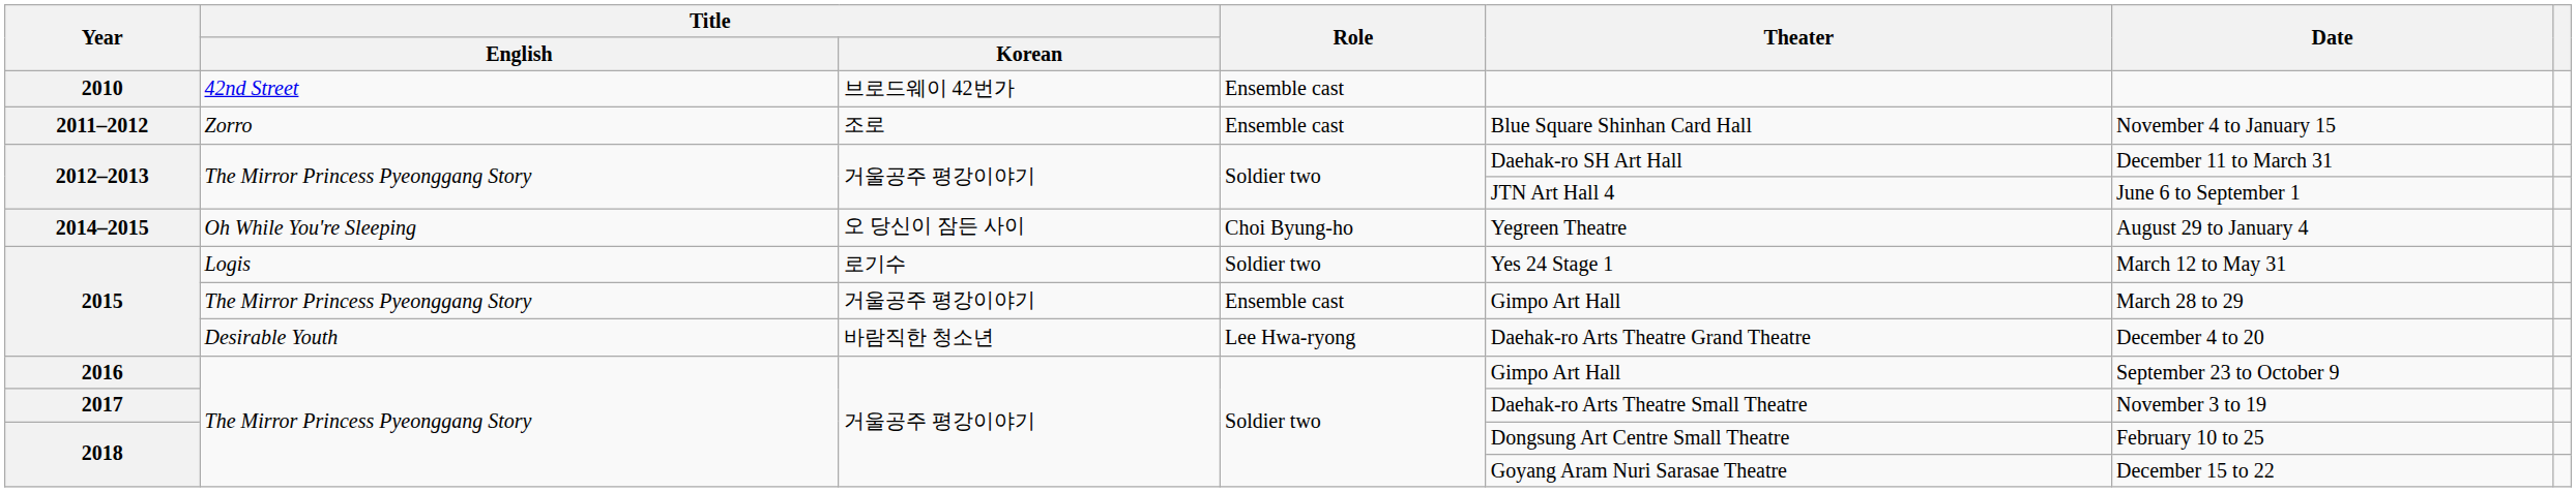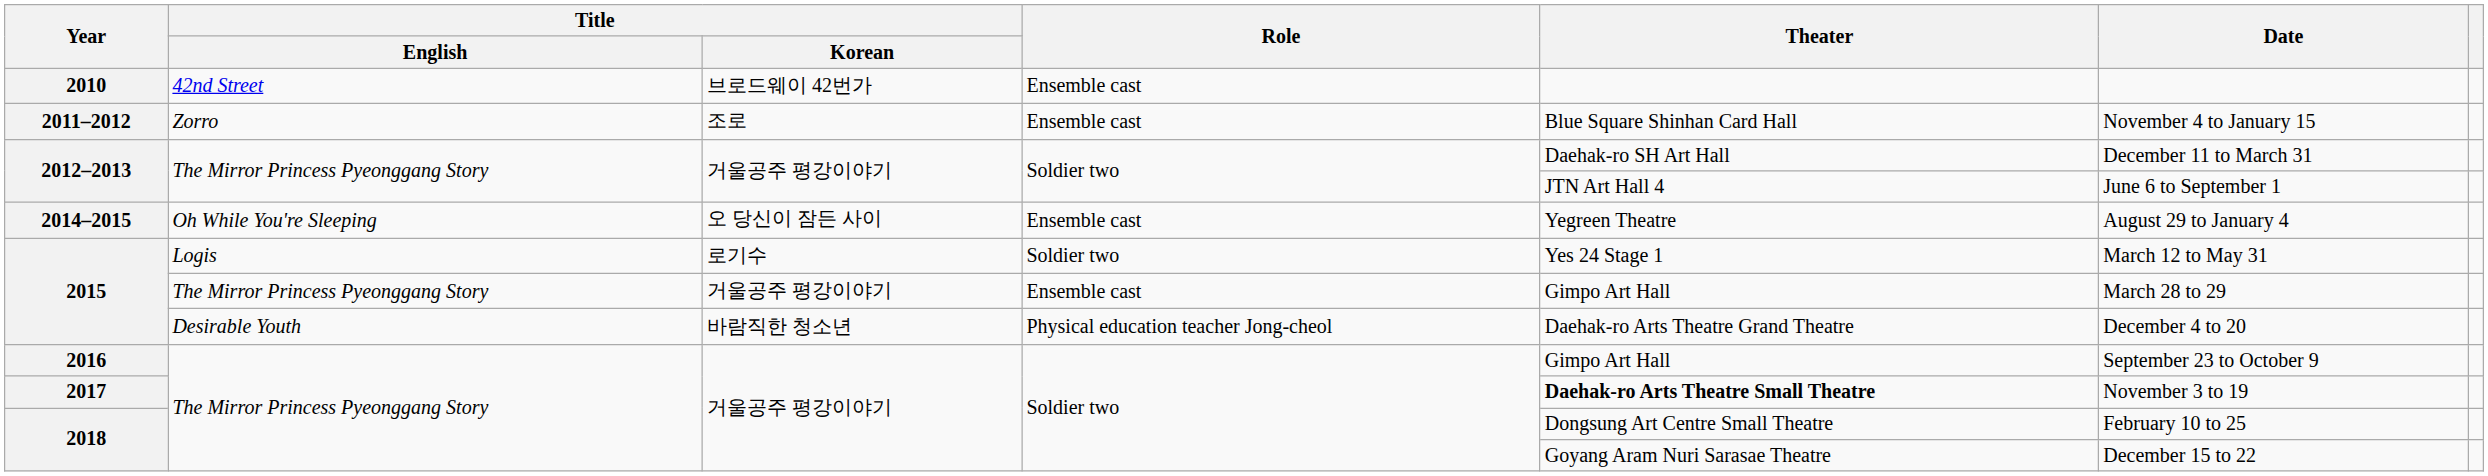 <table class="wikitable sortable plainrowheaders" style="text-align:left; font-size:100%; padding:0 auto; width:100%; margin:auto">
 <tr>
 <th rowspan="2" scope="col">Year</th>
 <th colspan="2" scope="col">Title</th>
 <th rowspan="2" scope="col">Role</th>
 <th rowspan="2" scope="col">Theater</th>
 <th rowspan="2" scope="col">Date</th>
 <th rowspan="2" scope="col" class="unsortable"></th>
 </tr>
 <tr>
 <th>English</th>
 <th>Korean</th>
 </tr>
 <tr>
 <th scope="row">2010</th>
 <td><a href='#'><em>42nd Street</em></a></td>
 <td>브로드웨이 42번가</td>
 <td>Ensemble cast</td>
 <td></td>
 <td></td>
 <td></td>
 </tr>
 <tr>
 <th scope="row">2011–2012</th>
 <td><em>Zorro</em></td>
 <td>조로</td>
 <td>Ensemble cast</td>
 <td>Blue Square Shinhan Card Hall</td>
 <td>November 4 to January 15</td>
 <td></td>
 </tr>
 <tr>
 <th rowspan="2" scope="row">2012–2013</th>
 <td rowspan="2"><em>The Mirror Princess Pyeonggang Story</em></td>
 <td rowspan="2">거울공주 평강이야기</td>
 <td rowspan="2">Soldier two</td>
 <td>Daehak-ro SH Art Hall</td>
 <td>December 11 to March 31</td>
 <td></td>
 </tr>
 <tr>
 <td>JTN Art Hall 4</td>
 <td>June 6 to September 1</td>
 <td></td>
 </tr>
 <tr>
 <th scope="row">2014–2015</th>
 <td><em>Oh While You're Sleeping</em></td>
 <td>오 당신이 잠든 사이</td>
-<td>Choi Byung-ho</td>
+<td>Ensemble cast</td>
 <td>Yegreen Theatre</td>
 <td>August 29 to January 4</td>
 <td></td>
 </tr>
 <tr>
 <th scope="row" rowspan="3">2015</th>
 <td><em>Logis</em></td>
 <td>로기수</td>
 <td>Soldier two</td>
 <td>Yes 24 Stage 1</td>
 <td>March 12 to May 31</td>
 <td></td>
 </tr>
 <tr>
 <td><em>The Mirror Princess Pyeonggang Story</em></td>
 <td>거울공주 평강이야기</td>
 <td>Ensemble cast</td>
 <td>Gimpo Art Hall</td>
 <td>March 28 to 29</td>
 <td></td>
 </tr>
 <tr>
 <td><em>Desirable Youth</em></td>
 <td>바람직한 청소년</td>
-<td>Lee Hwa-ryong</td>
+<td>Physical education teacher Jong-cheol</td>
 <td>Daehak-ro Arts Theatre Grand Theatre</td>
 <td>December 4 to 20</td>
 <td></td>
 </tr>
 <tr>
 <th scope="row">2016</th>
 <td rowspan="4"><em>The Mirror Princess Pyeonggang Story</em></td>
 <td rowspan="4">거울공주 평강이야기</td>
 <td rowspan="4">Soldier two</td>
 <td>Gimpo Art Hall</td>
 <td>September 23 to October 9</td>
 <td></td>
 </tr>
 <tr>
 <th scope="row">2017</th>
-<td>Daehak-ro Arts Theatre Small Theatre</td>
+<td><strong>Daehak-ro Arts Theatre Small Theatre</strong></td>
 <td>November 3 to 19</td>
 <td></td>
 </tr>
 <tr>
 <th rowspan="2" scope="row">2018</th>
 <td>Dongsung Art Centre Small Theatre</td>
 <td>February 10 to 25</td>
 <td></td>
 </tr>
 <tr>
 <td>Goyang Aram Nuri Sarasae Theatre</td>
 <td>December 15 to 22</td>
 <td></td>
 </tr>
 </table>
